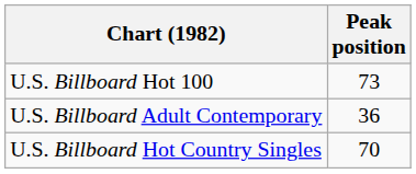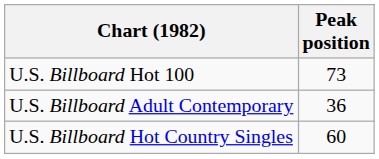 <table class="wikitable">
 <tr>
 <th>Chart (1982)</th>
 <th>Peak<br>position</th>
 </tr>
 <tr>
 <td>U.S. <em>Billboard</em> Hot 100</td>
 <td align="center">73</td>
 </tr>
 <tr>
 <td>U.S. <em>Billboard</em> <a href='#'>Adult Contemporary</a></td>
 <td align="center">36</td>
 </tr>
 <tr>
 <td>U.S. <em>Billboard</em> <a href='#'>Hot Country Singles</a></td>
-<td align="center">70</td>
+<td align="center">60</td>
 </tr>
 </table>
